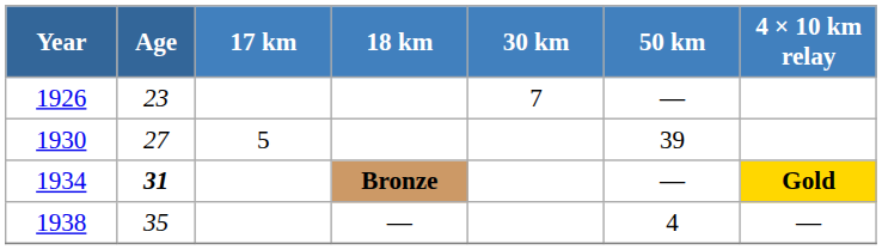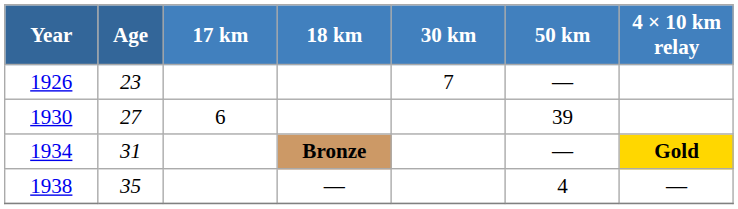 <table class="wikitable" style="font-size:95%; text-align:center; border:grey solid 1px; border-collapse:collapse; background:#ffffff;">
 <tr>
 <th style="background-color:#369; color:white; width:60px;"> Year </th>
 <th style="background-color:#369; color:white; width:40px;"> Age </th>
 <th style="background-color:#4180be; color:white; width:75px;"> 17 km </th>
 <th style="background-color:#4180be; color:white; width:75px;"> 18 km </th>
 <th style="background-color:#4180be; color:white; width:75px;"> 30 km </th>
 <th style="background-color:#4180be; color:white; width:75px;"> 50 km </th>
 <th style="background-color:#4180be; color:white; width:75px;"> 4 × 10 km <br> relay </th>
 </tr>
 <tr>
 <td><a href='#'>1926</a></td>
 <td><em>23</em></td>
 <td></td>
 <td></td>
 <td>7</td>
 <td>—</td>
 <td></td>
 </tr>
 <tr>
 <td><a href='#'>1930</a></td>
 <td><em>27</em></td>
-<td>5</td>
+<td>6</td>
 <td></td>
 <td></td>
 <td>39</td>
 <td></td>
 </tr>
 <tr>
 <td><a href='#'>1934</a></td>
-<td><strong><em>31</em></strong></td>
+<td><em>31</em></td>
 <td></td>
 <td bgcolor="cc9966"><strong>Bronze</strong></td>
 <td></td>
 <td>—</td>
 <td style="background:gold;"><strong>Gold</strong></td>
 </tr>
 <tr>
 <td><a href='#'>1938</a></td>
 <td><em>35</em></td>
 <td></td>
 <td>—</td>
 <td></td>
 <td>4</td>
 <td>—</td>
 </tr>
 <tr>
 </tr>
 </table>
